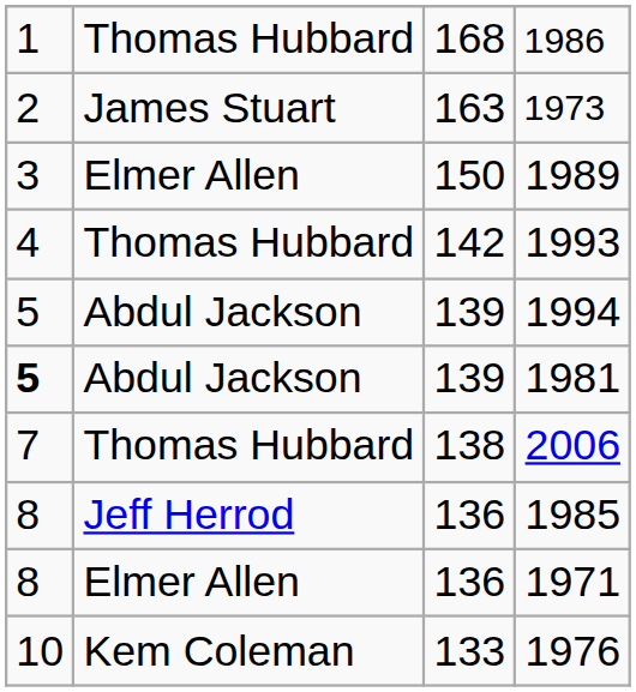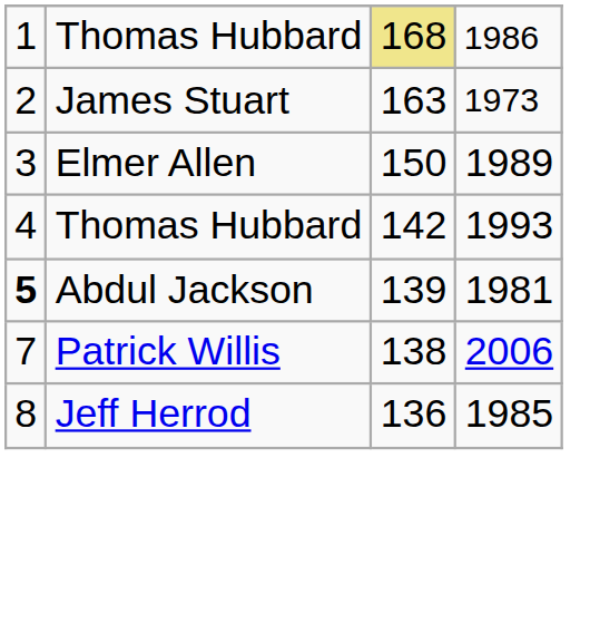 <table class="wikitable">
 <tr>
 </tr>
 <tr>
 <td>1</td>
 <td>Thomas Hubbard</td>
-<td>168</td>
+<td style="background: khaki;">168</td>
 <td style="font-size:85%;">1986</td>
 </tr>
 <tr>
 <td>2</td>
 <td>James Stuart</td>
 <td>163</td>
 <td style="font-size:85%;">1973</td>
 </tr>
 <tr>
 <td>3</td>
 <td>Elmer Allen</td>
 <td>150</td>
 <td>1989</td>
 </tr>
 <tr>
 <td>4</td>
 <td>Thomas Hubbard</td>
 <td>142</td>
 <td>1993</td>
 </tr>
 <tr>
-<td>5</td>
-<td>Abdul Jackson</td>
-<td>139</td>
-<td>1994</td>
-</tr>
-<tr>
 <td><strong>5</strong></td>
 <td>Abdul Jackson</td>
 <td>139</td>
 <td>1981</td>
 </tr>
 <tr>
 <td>7</td>
-<td>Thomas Hubbard</td>
+<td><a href='#'>Patrick Willis</a></td>
 <td>138</td>
 <td><a href='#'>2006</a></td>
 </tr>
 <tr>
 <td>8</td>
 <td><a href='#'>Jeff Herrod</a></td>
 <td>136</td>
 <td>1985</td>
 </tr>
-<tr>
-<td>8</td>
-<td>Elmer Allen</td>
-<td>136</td>
-<td>1971</td>
-</tr>
-<tr>
-<td>10</td>
-<td>Kem Coleman</td>
-<td>133</td>
-<td>1976</td>
-</tr>
 </table>
